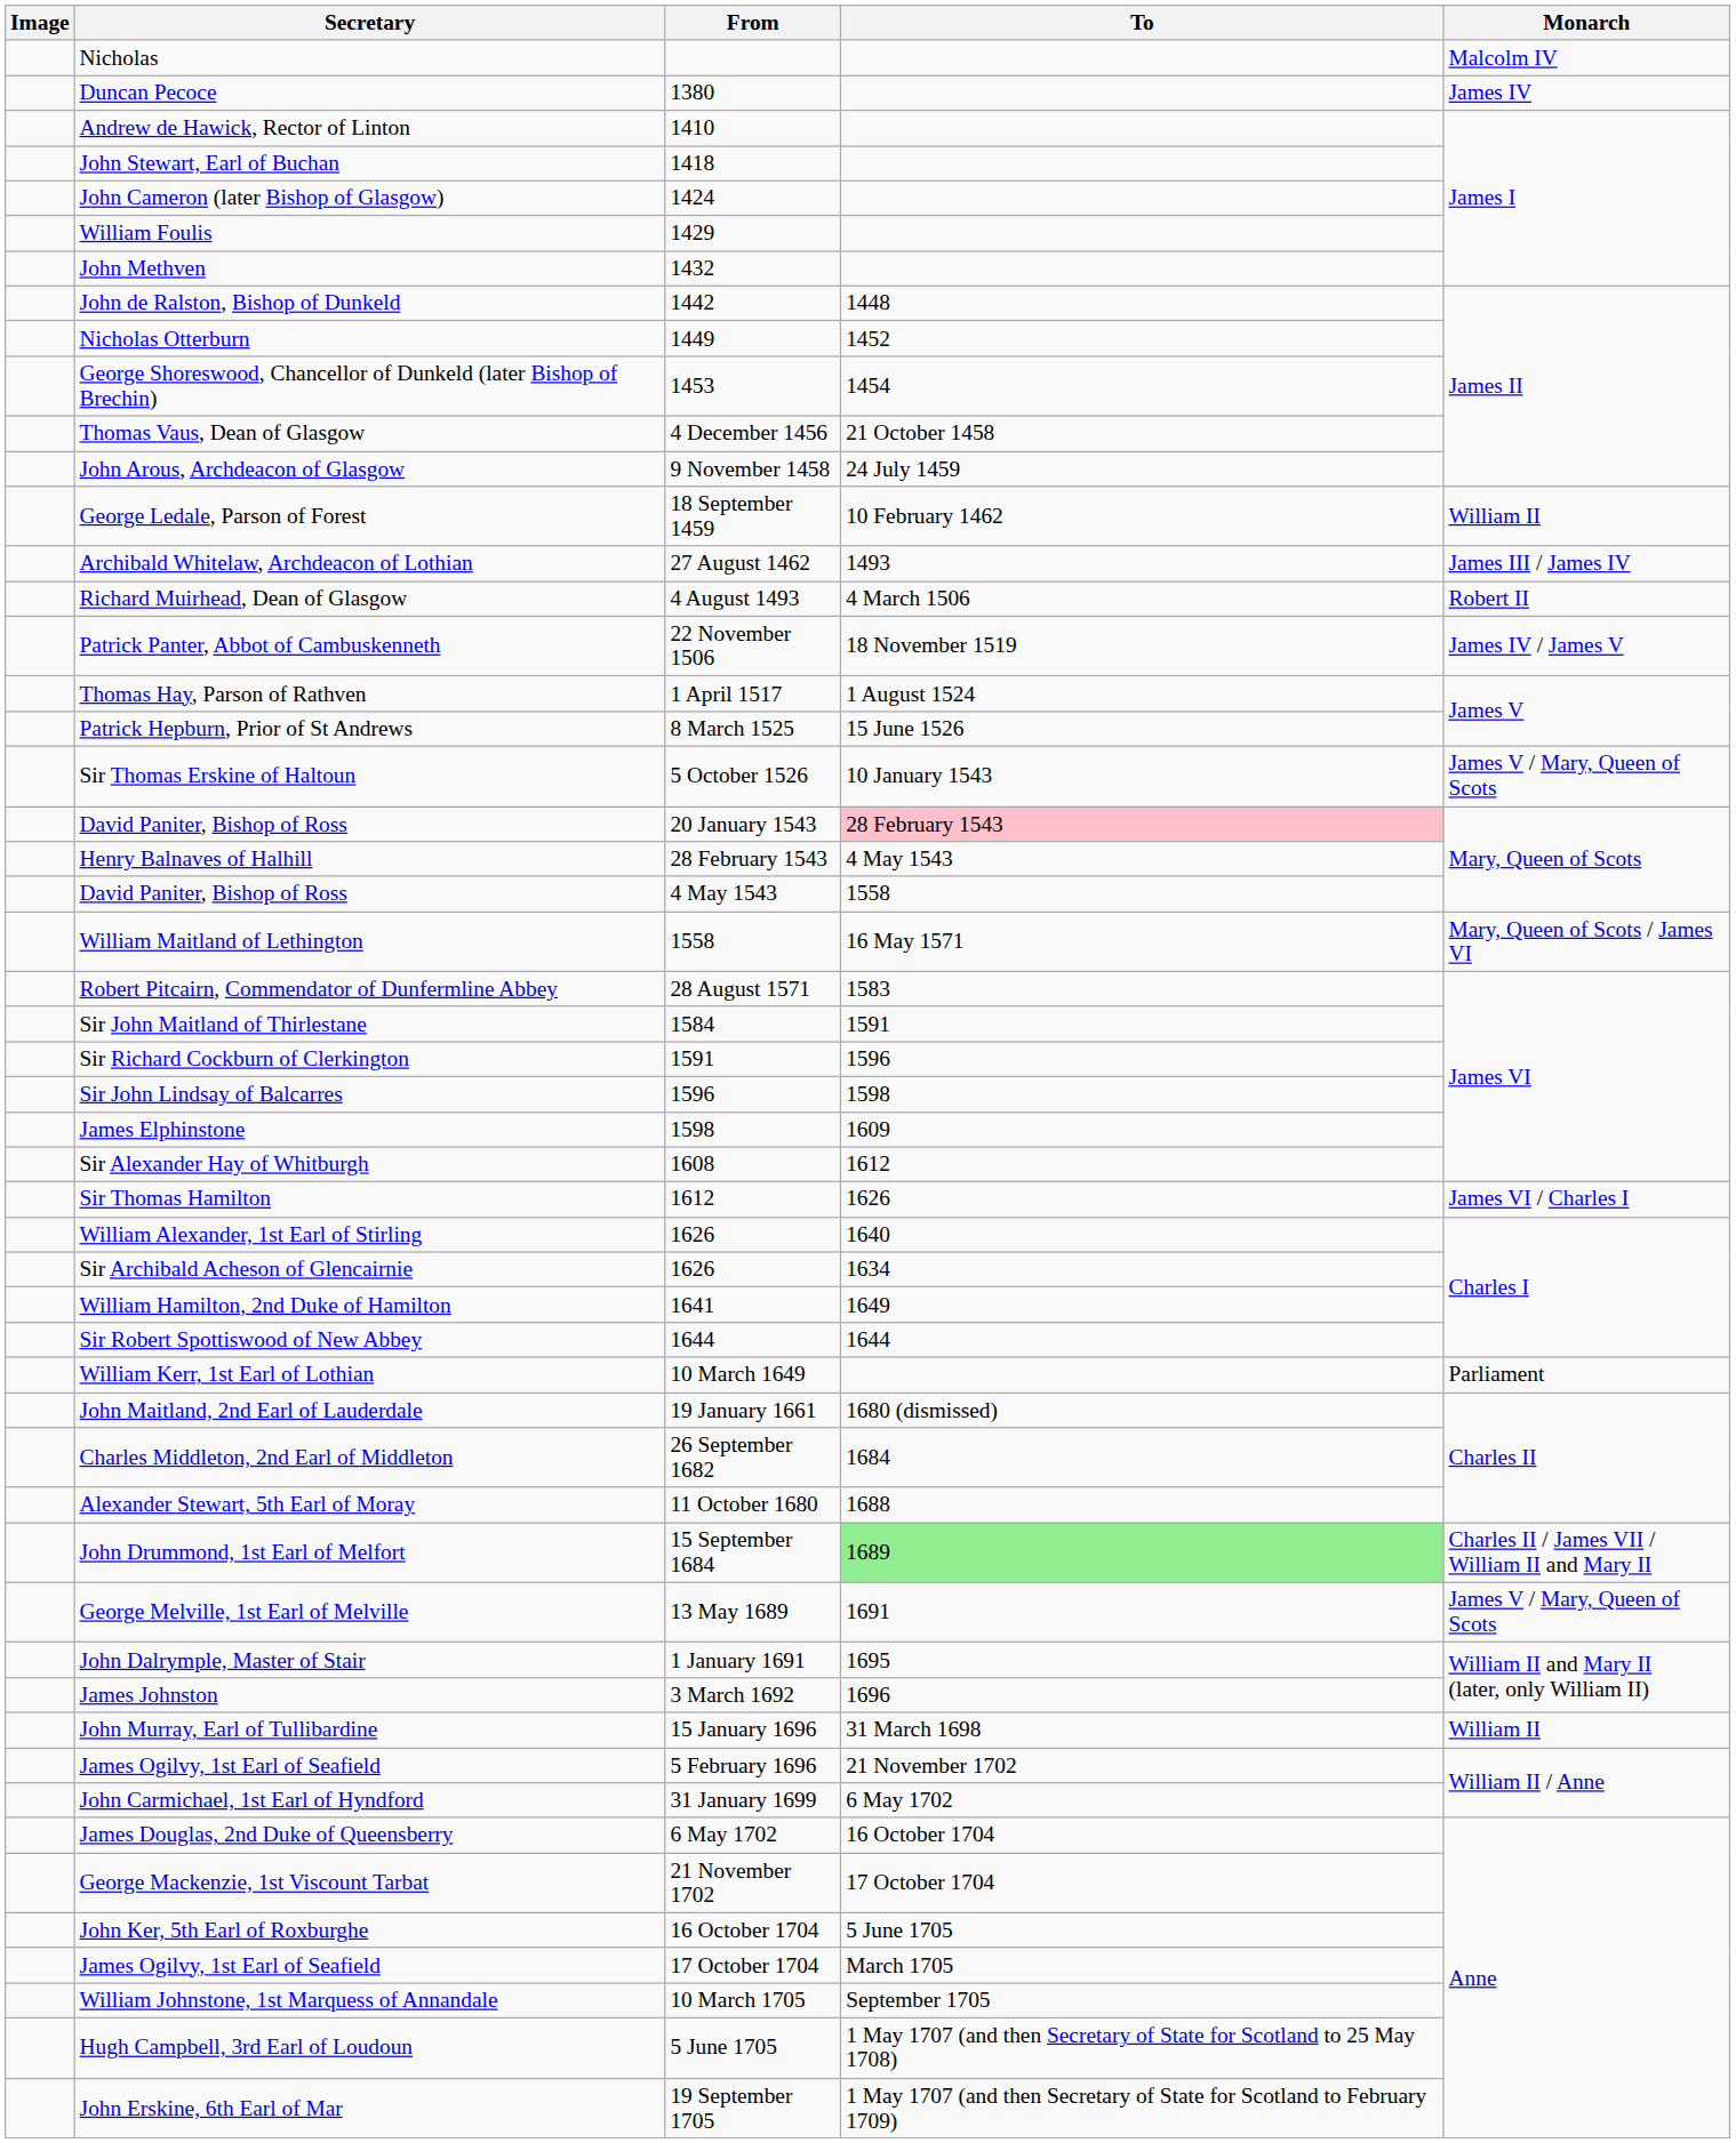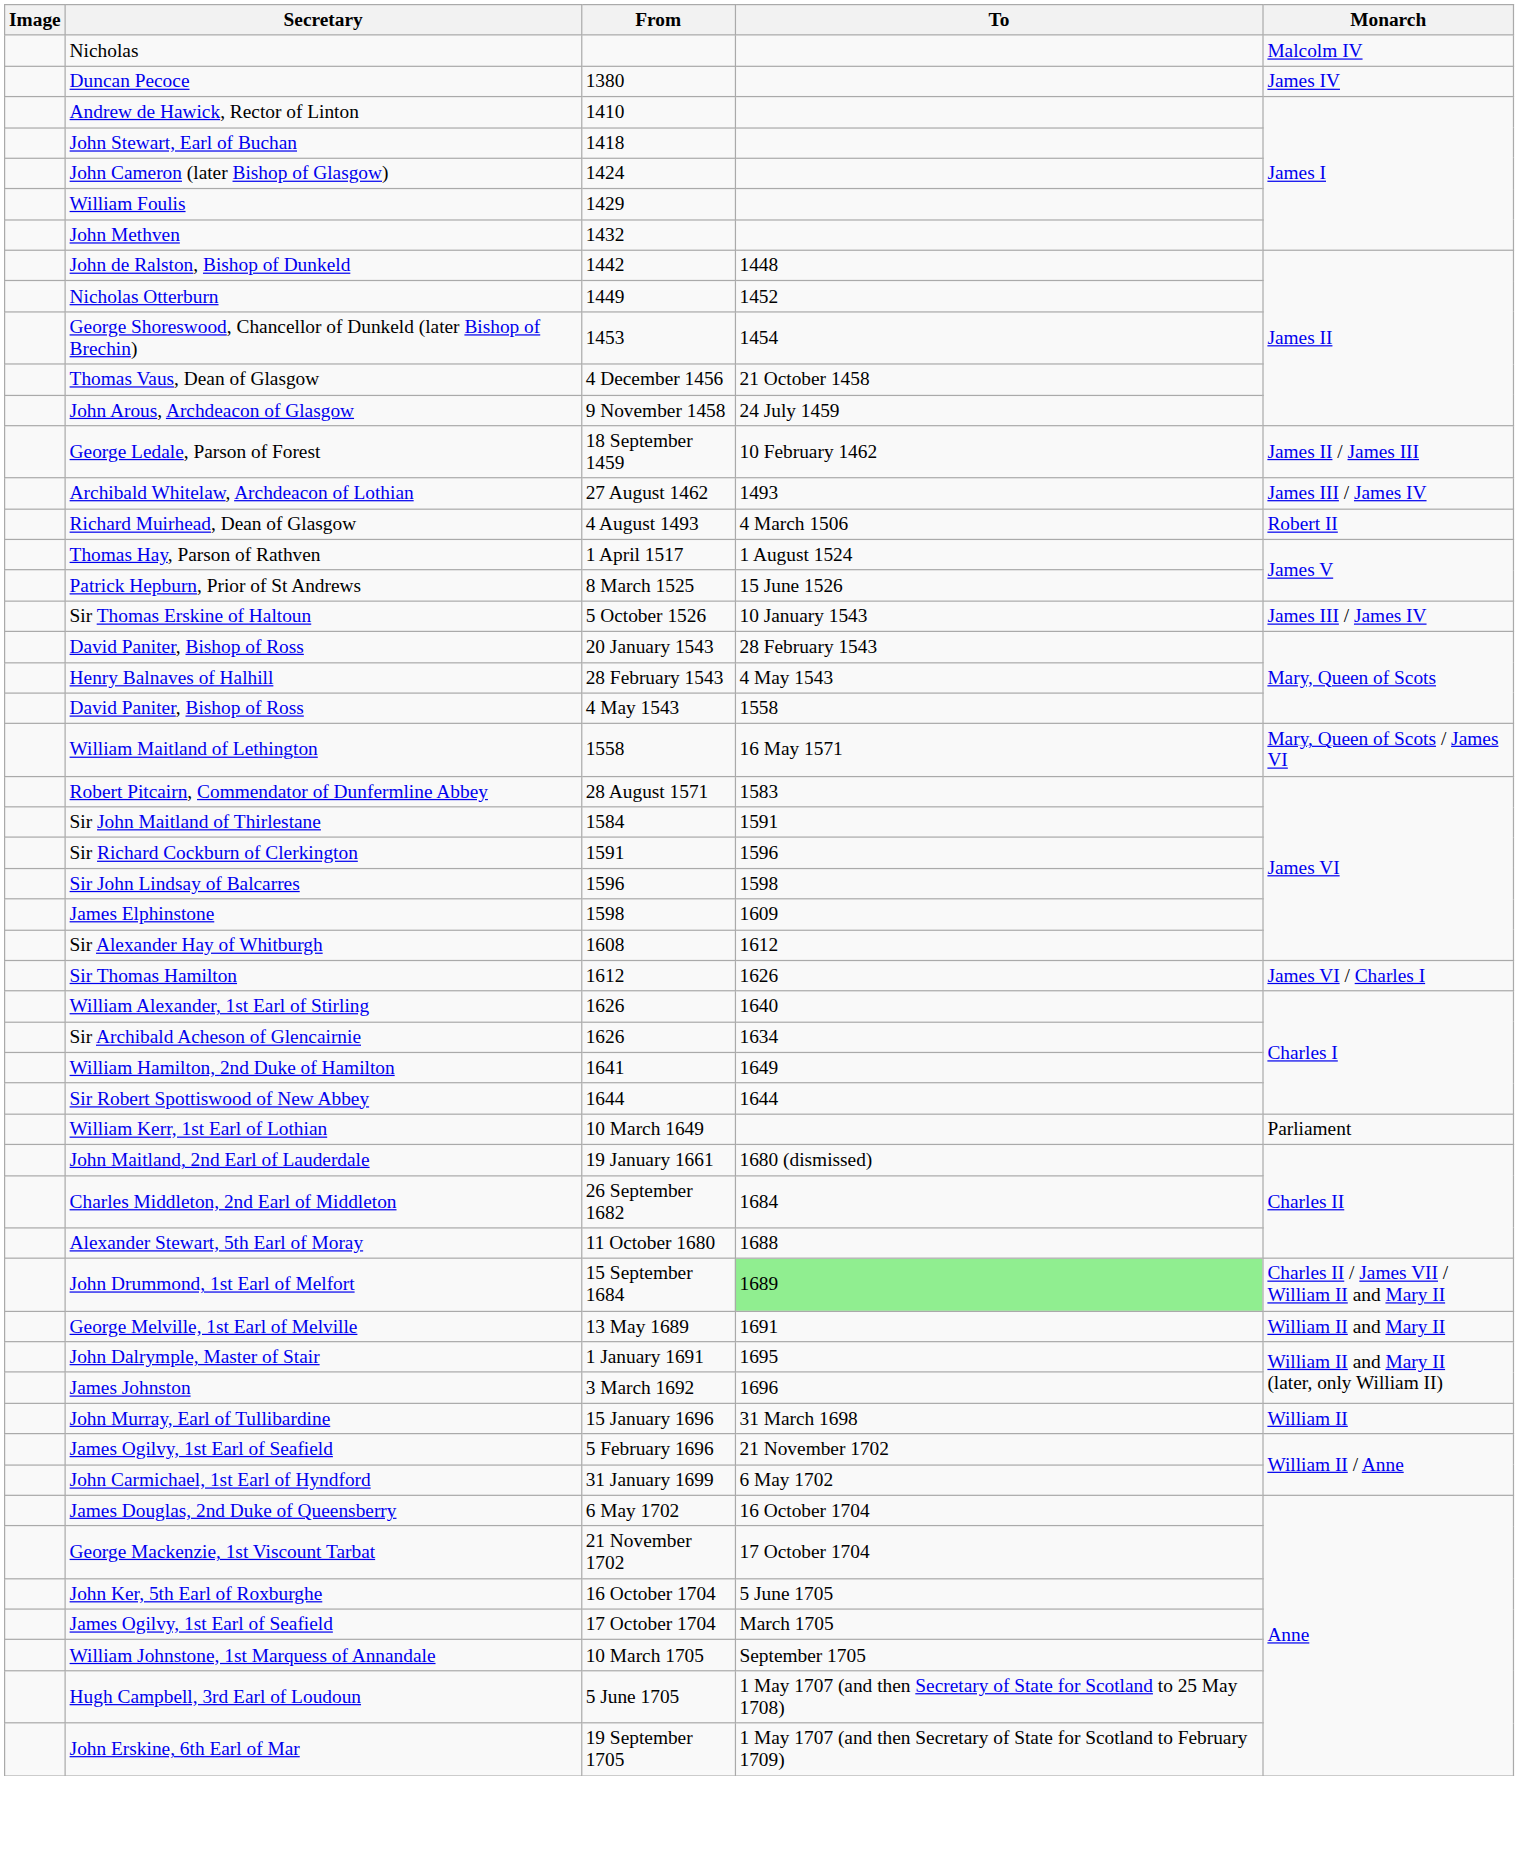 <table class="wikitable">
 <tr>
 <th>Image</th>
 <th>Secretary</th>
 <th>From</th>
 <th>To</th>
 <th>Monarch</th>
 </tr>
 <tr>
 <td></td>
 <td>Nicholas</td>
 <td></td>
 <td></td>
 <td><a href='#'>Malcolm IV</a></td>
 </tr>
 <tr>
 <td></td>
 <td><a href='#'>Duncan Pecoce</a></td>
 <td>1380</td>
 <td></td>
 <td><a href='#'>James IV</a></td>
 </tr>
 <tr>
 <td></td>
 <td><a href='#'>Andrew de Hawick</a>, Rector of Linton</td>
 <td>1410</td>
 <td></td>
 <td rowspan=5><a href='#'>James I</a></td>
 </tr>
 <tr>
 <td></td>
 <td><a href='#'>John Stewart, Earl of Buchan</a></td>
 <td>1418</td>
 <td></td>
 </tr>
 <tr>
 <td></td>
 <td><a href='#'>John Cameron</a> (later <a href='#'>Bishop of Glasgow</a>)</td>
 <td>1424</td>
 <td></td>
 </tr>
 <tr>
 <td></td>
 <td><a href='#'>William Foulis</a></td>
 <td>1429</td>
 <td></td>
 </tr>
 <tr>
 <td></td>
 <td><a href='#'>John Methven</a></td>
 <td>1432</td>
 <td></td>
 </tr>
 <tr>
 <td></td>
 <td><a href='#'>John de Ralston</a>, <a href='#'>Bishop of Dunkeld</a></td>
 <td>1442</td>
 <td>1448</td>
 <td rowspan=5><a href='#'>James II</a></td>
 </tr>
 <tr>
 <td></td>
 <td><a href='#'>Nicholas Otterburn</a></td>
 <td>1449</td>
 <td>1452</td>
 </tr>
 <tr>
 <td></td>
 <td><a href='#'>George Shoreswood</a>, Chancellor of Dunkeld (later <a href='#'>Bishop of Brechin</a>)</td>
 <td>1453</td>
 <td>1454</td>
 </tr>
 <tr>
 <td></td>
 <td><a href='#'>Thomas Vaus</a>, Dean of Glasgow</td>
 <td>4 December 1456</td>
 <td>21 October 1458</td>
 </tr>
 <tr>
 <td></td>
 <td><a href='#'>John Arous</a>, <a href='#'>Archdeacon of Glasgow</a></td>
 <td>9 November 1458</td>
 <td>24 July 1459</td>
 </tr>
 <tr>
 <td></td>
 <td><a href='#'>George Ledale</a>, Parson of Forest</td>
 <td>18 September 1459</td>
 <td>10 February 1462</td>
-<td><a href='#'>William II</a></td>
+<td><a href='#'>James II</a> / <a href='#'>James III</a></td>
 </tr>
 <tr>
 <td></td>
 <td><a href='#'>Archibald Whitelaw</a>, <a href='#'>Archdeacon of Lothian</a></td>
 <td>27 August 1462</td>
 <td>1493</td>
 <td><a href='#'>James III</a> / <a href='#'>James IV</a></td>
 </tr>
 <tr>
 <td></td>
 <td><a href='#'>Richard Muirhead</a>, Dean of Glasgow</td>
 <td>4 August 1493</td>
 <td>4 March 1506</td>
 <td><a href='#'>Robert II</a></td>
-</tr>
-<tr>
-<td></td>
-<td><a href='#'>Patrick Panter</a>, <a href='#'>Abbot of Cambuskenneth</a></td>
-<td>22 November 1506</td>
-<td>18 November 1519</td>
-<td><a href='#'>James IV</a> / <a href='#'>James V</a></td>
 </tr>
 <tr>
 <td></td>
 <td><a href='#'>Thomas Hay</a>, Parson of Rathven</td>
 <td>1 April 1517</td>
 <td>1 August 1524</td>
 <td rowspan=2><a href='#'>James V</a></td>
 </tr>
 <tr>
 <td></td>
 <td><a href='#'>Patrick Hepburn</a>, Prior of St Andrews</td>
 <td>8 March 1525</td>
 <td>15 June 1526</td>
 </tr>
 <tr>
 <td></td>
 <td>Sir <a href='#'>Thomas Erskine of Haltoun</a></td>
 <td>5 October 1526</td>
 <td>10 January 1543</td>
-<td><a href='#'>James V</a> / <a href='#'>Mary, Queen of Scots</a></td>
+<td><a href='#'>James III</a> / <a href='#'>James IV</a></td>
 </tr>
 <tr>
 <td></td>
 <td><a href='#'>David Paniter</a>, <a href='#'>Bishop of Ross</a></td>
 <td>20 January 1543</td>
-<td style="background: pink;">28 February 1543</td>
+<td>28 February 1543</td>
 <td rowspan=3><a href='#'>Mary, Queen of Scots</a></td>
 </tr>
 <tr>
 <td></td>
 <td><a href='#'>Henry Balnaves of Halhill</a></td>
 <td>28 February 1543</td>
 <td>4 May 1543</td>
 </tr>
 <tr>
 <td></td>
 <td><a href='#'>David Paniter</a>, <a href='#'>Bishop of Ross</a></td>
 <td>4 May 1543</td>
 <td>1558</td>
 </tr>
 <tr>
 <td></td>
 <td><a href='#'>William Maitland of Lethington</a></td>
 <td>1558</td>
 <td>16 May 1571</td>
 <td><a href='#'>Mary, Queen of Scots</a> / <a href='#'>James VI</a></td>
 </tr>
 <tr>
 <td></td>
 <td><a href='#'>Robert Pitcairn</a>, <a href='#'>Commendator of Dunfermline Abbey</a></td>
 <td>28 August 1571</td>
 <td>1583</td>
 <td rowspan=6><a href='#'>James VI</a></td>
 </tr>
 <tr>
 <td></td>
 <td>Sir <a href='#'>John Maitland of Thirlestane</a></td>
 <td>1584</td>
 <td>1591</td>
 </tr>
 <tr>
 <td></td>
 <td>Sir <a href='#'>Richard Cockburn of Clerkington</a></td>
 <td>1591</td>
 <td>1596</td>
 </tr>
 <tr>
 <td></td>
 <td><a href='#'>Sir John Lindsay of Balcarres</a></td>
 <td>1596</td>
 <td>1598</td>
 </tr>
 <tr>
 <td></td>
 <td><a href='#'>James Elphinstone</a></td>
 <td>1598</td>
 <td>1609</td>
 </tr>
 <tr>
 <td></td>
 <td>Sir <a href='#'>Alexander Hay of Whitburgh</a></td>
 <td>1608</td>
 <td>1612</td>
 </tr>
 <tr>
 <td></td>
 <td><a href='#'>Sir Thomas Hamilton</a></td>
 <td>1612</td>
 <td>1626</td>
 <td><a href='#'>James VI</a> / <a href='#'>Charles I</a></td>
 </tr>
 <tr>
 <td></td>
 <td><a href='#'>William Alexander, 1st Earl of Stirling</a></td>
 <td>1626</td>
 <td>1640</td>
 <td rowspan=4><a href='#'>Charles I</a></td>
 </tr>
 <tr>
 <td></td>
 <td>Sir <a href='#'>Archibald Acheson of Glencairnie</a></td>
 <td>1626</td>
 <td>1634</td>
 </tr>
 <tr>
 <td></td>
 <td><a href='#'>William Hamilton, 2nd Duke of Hamilton</a></td>
 <td>1641</td>
 <td>1649</td>
 </tr>
 <tr>
 <td></td>
 <td><a href='#'>Sir Robert Spottiswood of New Abbey</a></td>
 <td>1644</td>
 <td>1644</td>
 </tr>
 <tr>
 <td></td>
 <td><a href='#'>William Kerr, 1st Earl of Lothian</a></td>
 <td>10 March 1649</td>
 <td></td>
 <td>Parliament</td>
 </tr>
 <tr>
 <td></td>
 <td><a href='#'>John Maitland, 2nd Earl of Lauderdale</a></td>
 <td>19 January 1661</td>
 <td>1680 (dismissed)</td>
 <td rowspan=3><a href='#'>Charles II</a></td>
 </tr>
 <tr>
 <td></td>
 <td><a href='#'>Charles Middleton, 2nd Earl of Middleton</a></td>
 <td>26 September 1682</td>
 <td>1684</td>
 </tr>
 <tr>
 <td></td>
 <td><a href='#'>Alexander Stewart, 5th Earl of Moray</a></td>
 <td>11 October 1680</td>
 <td>1688</td>
 </tr>
 <tr>
 <td></td>
 <td><a href='#'>John Drummond, 1st Earl of Melfort</a></td>
 <td>15 September 1684</td>
 <td style="background: lightgreen;">1689</td>
 <td><a href='#'>Charles II</a> / <a href='#'>James VII</a> /<br><a href='#'>William II</a> and <a href='#'>Mary II</a></td>
 </tr>
 <tr>
 <td></td>
 <td><a href='#'>George Melville, 1st Earl of Melville</a></td>
 <td>13 May 1689</td>
 <td>1691</td>
-<td><a href='#'>James V</a> / <a href='#'>Mary, Queen of Scots</a></td>
+<td><a href='#'>William II</a> and <a href='#'>Mary II</a></td>
 </tr>
 <tr>
 <td></td>
 <td><a href='#'>John Dalrymple, Master of Stair</a></td>
 <td>1 January 1691</td>
 <td>1695</td>
 <td rowspan=2><a href='#'>William II</a> and <a href='#'>Mary II</a><br>(later, only William II)</td>
 </tr>
 <tr>
 <td></td>
 <td><a href='#'>James Johnston</a></td>
 <td>3 March 1692</td>
 <td>1696</td>
 </tr>
 <tr>
 <td></td>
 <td><a href='#'>John Murray, Earl of Tullibardine</a></td>
 <td>15 January 1696</td>
 <td>31 March 1698</td>
 <td><a href='#'>William II</a></td>
 </tr>
 <tr>
 <td></td>
 <td><a href='#'>James Ogilvy, 1st Earl of Seafield</a></td>
 <td>5 February 1696</td>
 <td>21 November 1702</td>
 <td rowspan=2><a href='#'>William II</a> / <a href='#'>Anne</a></td>
 </tr>
 <tr>
 <td></td>
 <td><a href='#'>John Carmichael, 1st Earl of Hyndford</a></td>
 <td>31 January 1699</td>
 <td>6 May 1702</td>
 </tr>
 <tr>
 <td></td>
 <td><a href='#'>James Douglas, 2nd Duke of Queensberry</a></td>
 <td>6 May 1702</td>
 <td>16 October 1704</td>
 <td rowspan=7><a href='#'>Anne</a></td>
 </tr>
 <tr>
 <td></td>
 <td><a href='#'>George Mackenzie, 1st Viscount Tarbat</a></td>
 <td>21 November 1702</td>
 <td>17 October 1704</td>
 </tr>
 <tr>
 <td></td>
 <td><a href='#'>John Ker, 5th Earl of Roxburghe</a></td>
 <td>16 October 1704</td>
 <td>5 June 1705</td>
 </tr>
 <tr>
 <td></td>
 <td><a href='#'>James Ogilvy, 1st Earl of Seafield</a></td>
 <td>17 October 1704</td>
 <td>March 1705</td>
 </tr>
 <tr>
 <td></td>
 <td><a href='#'>William Johnstone, 1st Marquess of Annandale</a></td>
 <td>10 March 1705</td>
 <td>September 1705</td>
 </tr>
 <tr>
 <td></td>
 <td><a href='#'>Hugh Campbell, 3rd Earl of Loudoun</a></td>
 <td>5 June 1705</td>
 <td>1 May 1707 (and then <a href='#'>Secretary of State for Scotland</a> to 25 May 1708)</td>
 </tr>
 <tr>
 <td></td>
 <td><a href='#'>John Erskine, 6th Earl of Mar</a></td>
 <td>19 September 1705</td>
 <td>1 May 1707 (and then Secretary of State for Scotland to February 1709)</td>
 </tr>
 </table>
